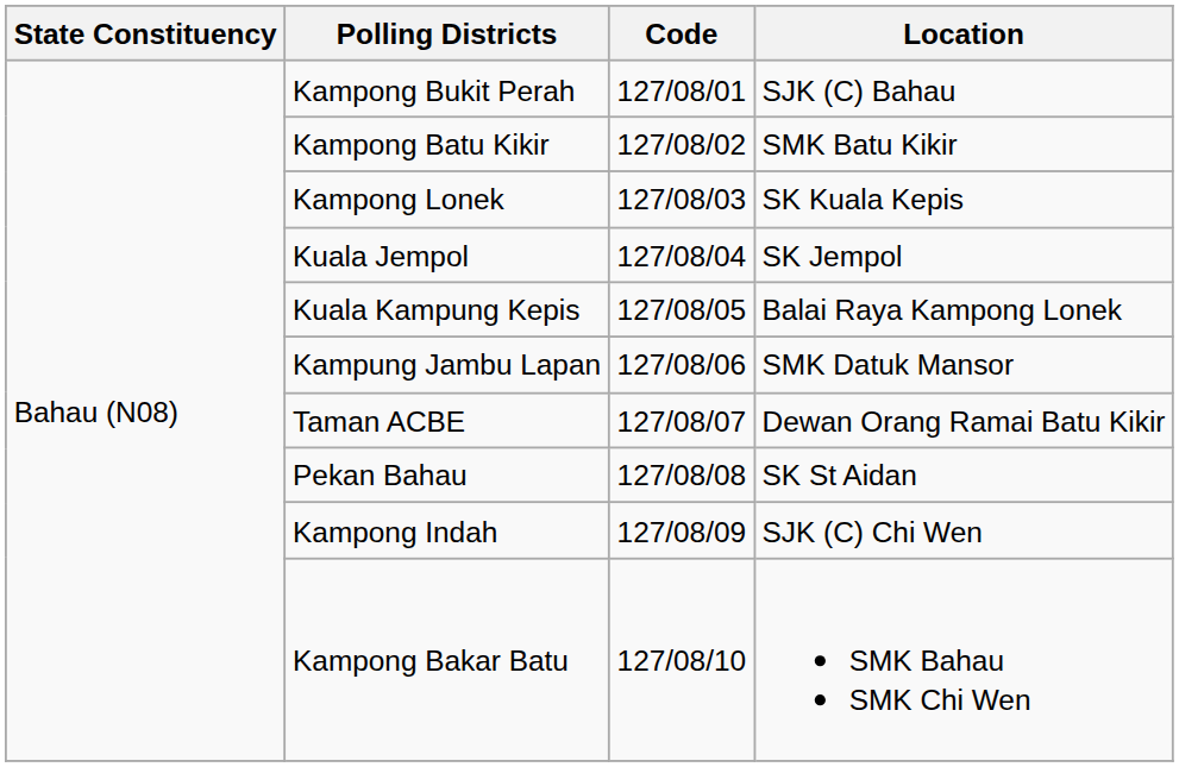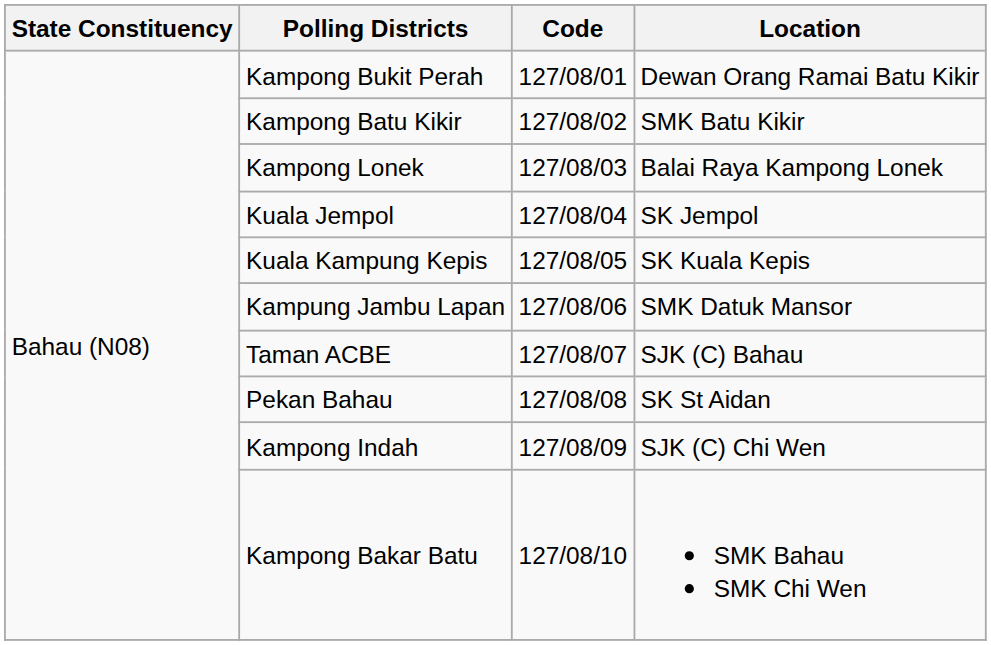 <table class="wikitable sortable mw-collapsible">
 <tr>
 <th><small>State Constituency</small></th>
 <th><small>Polling Districts</small></th>
 <th><small>Code</small></th>
 <th><small>Location</small></th>
 </tr>
 <tr>
 <td rowspan="10"><small>Bahau (N08)</small></td>
 <td><small>Kampong Bukit Perah</small></td>
 <td><small>127/08/01</small></td>
-<td><small>SJK (C) Bahau</small></td>
+<td><small>Dewan Orang Ramai Batu Kikir</small></td>
 </tr>
 <tr>
 <td><small>Kampong Batu Kikir</small></td>
 <td><small>127/08/02</small></td>
 <td><small>SMK Batu Kikir</small></td>
 </tr>
 <tr>
 <td><small>Kampong Lonek</small></td>
 <td><small>127/08/03</small></td>
-<td><small>SK Kuala Kepis</small></td>
+<td><small>Balai Raya Kampong Lonek</small></td>
 </tr>
 <tr>
 <td><small>Kuala Jempol</small></td>
 <td><small>127/08/04</small></td>
 <td><small>SK Jempol</small></td>
 </tr>
 <tr>
 <td><small>Kuala Kampung Kepis</small></td>
 <td><small>127/08/05</small></td>
-<td><small>Balai Raya Kampong Lonek</small></td>
+<td><small>SK Kuala Kepis</small></td>
 </tr>
 <tr>
 <td><small>Kampung Jambu Lapan</small></td>
 <td><small>127/08/06</small></td>
 <td><small>SMK Datuk Mansor</small></td>
 </tr>
 <tr>
 <td><small>Taman ACBE</small></td>
 <td><small>127/08/07</small></td>
-<td><small>Dewan Orang Ramai Batu Kikir</small></td>
+<td><small>SJK (C) Bahau</small></td>
 </tr>
 <tr>
 <td><small>Pekan Bahau</small></td>
 <td><small>127/08/08</small></td>
 <td><small>SK St Aidan</small></td>
 </tr>
 <tr>
 <td><small>Kampong Indah</small></td>
 <td><small>127/08/09</small></td>
 <td><small>SJK (C) Chi Wen</small></td>
 </tr>
 <tr>
 <td><small>Kampong Bakar Batu</small></td>
 <td><small>127/08/10</small></td>
 <td><br><ul><li><small>SMK Bahau</small></li><li><small>SMK Chi Wen</small></li></ul></td>
 </tr>
 </table>
